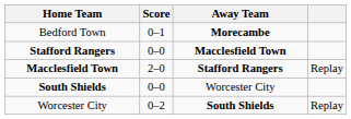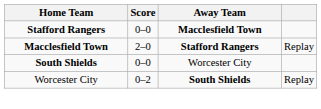 <table class="wikitable" style="text-align:center">
 <tr>
 <th width=180>Home Team</th>
 <th width=20>Score</th>
 <th width=180>Away Team</th>
 <th></th>
-</tr>
-<tr>
-<td>Bedford Town</td>
-<td>0–1</td>
-<td><strong>Morecambe</strong></td>
-<td></td>
 </tr>
 <tr>
 <td><strong>Stafford Rangers</strong></td>
 <td>0–0</td>
 <td><strong>Macclesfield Town</strong></td>
 <td></td>
 </tr>
 <tr>
 <td><strong>Macclesfield Town</strong></td>
 <td>2–0</td>
 <td><strong>Stafford Rangers</strong></td>
 <td>Replay</td>
 </tr>
 <tr>
 <td><strong>South Shields</strong></td>
 <td>0–0</td>
 <td>Worcester City</td>
 <td></td>
 </tr>
 <tr>
 <td>Worcester City</td>
 <td>0–2</td>
 <td><strong>South Shields</strong></td>
 <td>Replay</td>
 </tr>
 </table>
